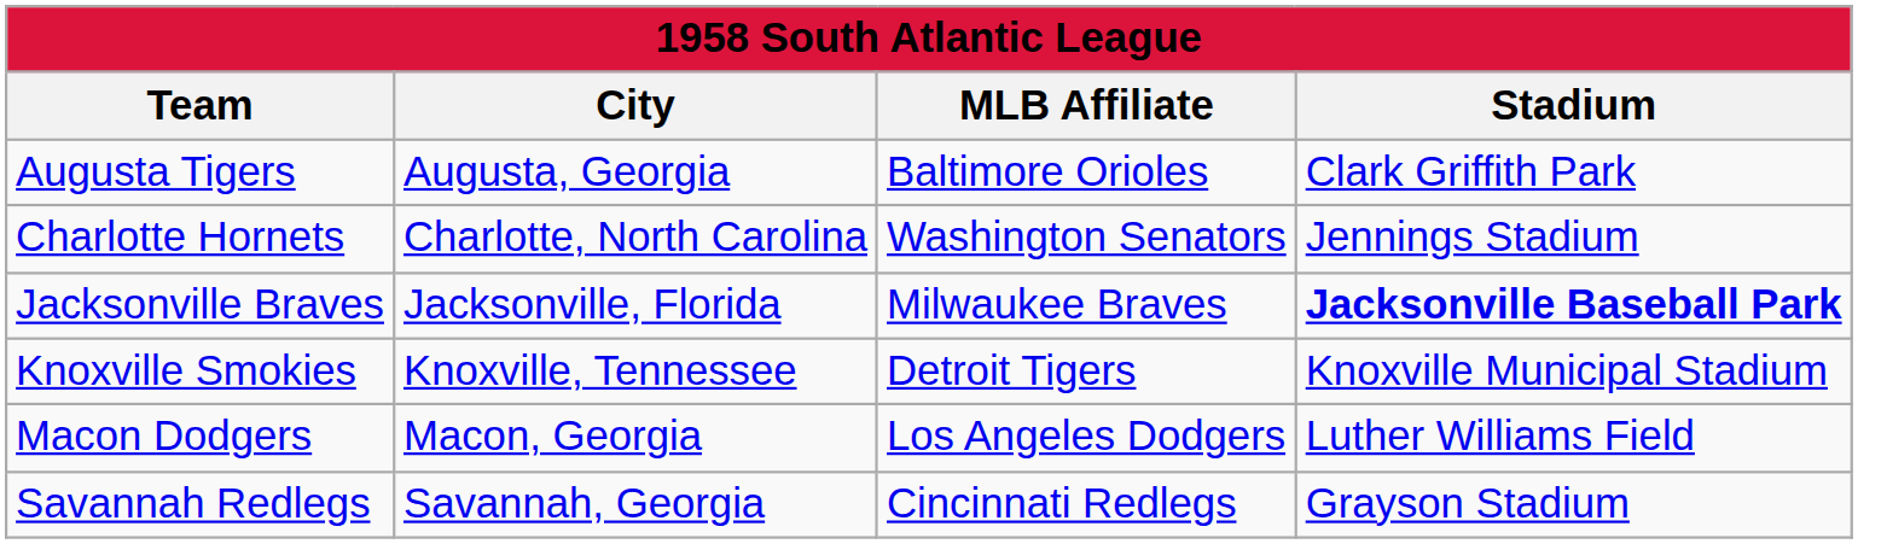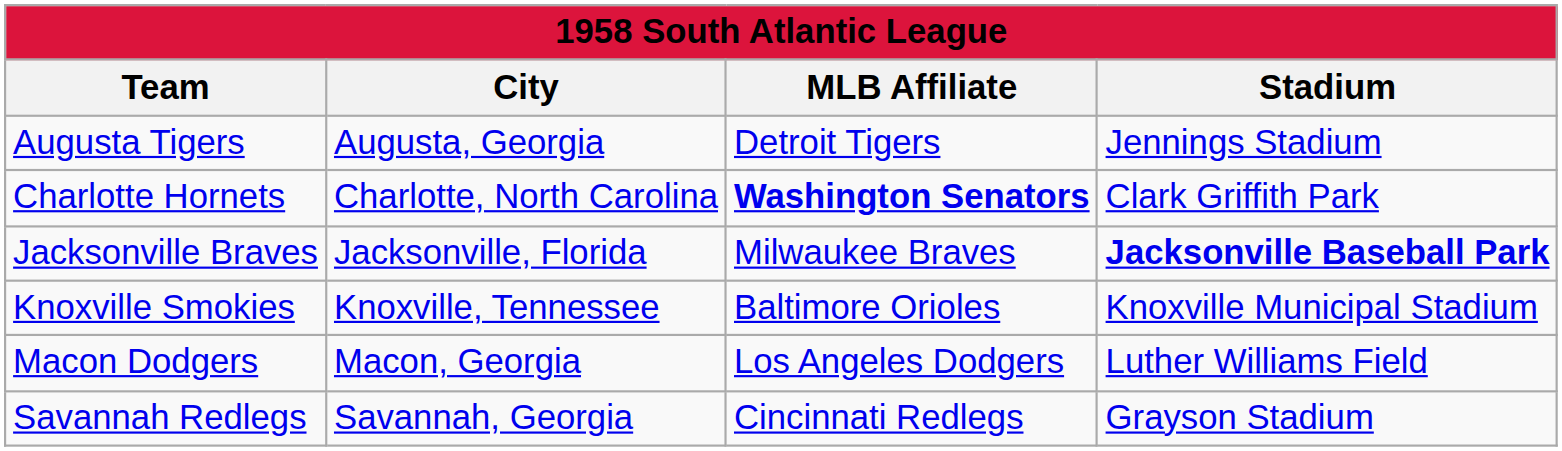 <table class="wikitable" style="width:auto">
 <tr>
 <td bgcolor="#DC143C" align="center" colspan="7"><strong><span>1958 South Atlantic League</span></strong></td>
 </tr>
 <tr>
 <th>Team</th>
 <th>City</th>
 <th>MLB Affiliate</th>
 <th>Stadium</th>
 </tr>
 <tr>
 <td><a href='#'>Augusta Tigers</a></td>
 <td><a href='#'>Augusta, Georgia</a></td>
-<td><a href='#'>Baltimore Orioles</a></td>
-<td><a href='#'>Clark Griffith Park</a></td>
+<td><a href='#'>Detroit Tigers</a></td>
+<td><a href='#'>Jennings Stadium</a></td>
 </tr>
 <tr>
 <td><a href='#'>Charlotte Hornets</a></td>
 <td><a href='#'>Charlotte, North Carolina</a></td>
-<td><a href='#'>Washington Senators</a></td>
-<td><a href='#'>Jennings Stadium</a></td>
+<td><strong><a href='#'>Washington Senators</a></strong></td>
+<td><a href='#'>Clark Griffith Park</a></td>
 </tr>
 <tr>
 <td><a href='#'>Jacksonville Braves</a></td>
 <td><a href='#'>Jacksonville, Florida</a></td>
 <td><a href='#'>Milwaukee Braves</a></td>
 <td><strong><a href='#'>Jacksonville Baseball Park</a></strong></td>
 </tr>
 <tr>
 <td><a href='#'>Knoxville Smokies</a></td>
 <td><a href='#'>Knoxville, Tennessee</a></td>
-<td><a href='#'>Detroit Tigers</a></td>
+<td><a href='#'>Baltimore Orioles</a></td>
 <td><a href='#'>Knoxville Municipal Stadium</a></td>
 </tr>
 <tr>
 <td><a href='#'>Macon Dodgers</a></td>
 <td><a href='#'>Macon, Georgia</a></td>
 <td><a href='#'>Los Angeles Dodgers</a></td>
 <td><a href='#'>Luther Williams Field</a></td>
 </tr>
 <tr>
 <td><a href='#'>Savannah Redlegs</a></td>
 <td><a href='#'>Savannah, Georgia</a></td>
 <td><a href='#'>Cincinnati Redlegs</a></td>
 <td><a href='#'>Grayson Stadium</a></td>
 </tr>
 </table>
